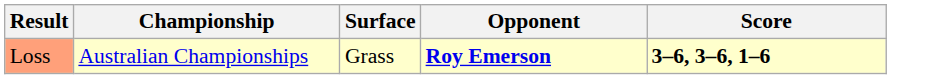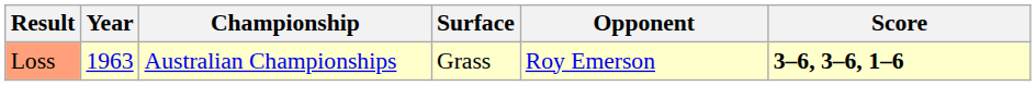 <table class='sortable wikitable'>
 <tr>
 <th style="width:40px">Result</th>
+<th style="width:30px">Year</th>
 <th style="width:190px">Championship</th>
 <th style="width:50px">Surface</th>
 <th style="width:160px">Opponent</th>
 <th style="width:170px" class="unsortable">Score</th>
 </tr>
 <tr style="background:#ffc;">
 <td style="background:#ffa07a;">Loss</td>
+<td><a href='#'>1963</a></td>
 <td><a href='#'>Australian Championships</a></td>
 <td>Grass</td>
-<td><strong> <a href='#'>Roy Emerson</a></strong></td>
+<td> <a href='#'>Roy Emerson</a></td>
 <td><strong>3–6, 3–6, 1–6</strong></td>
 </tr>
 </table>
